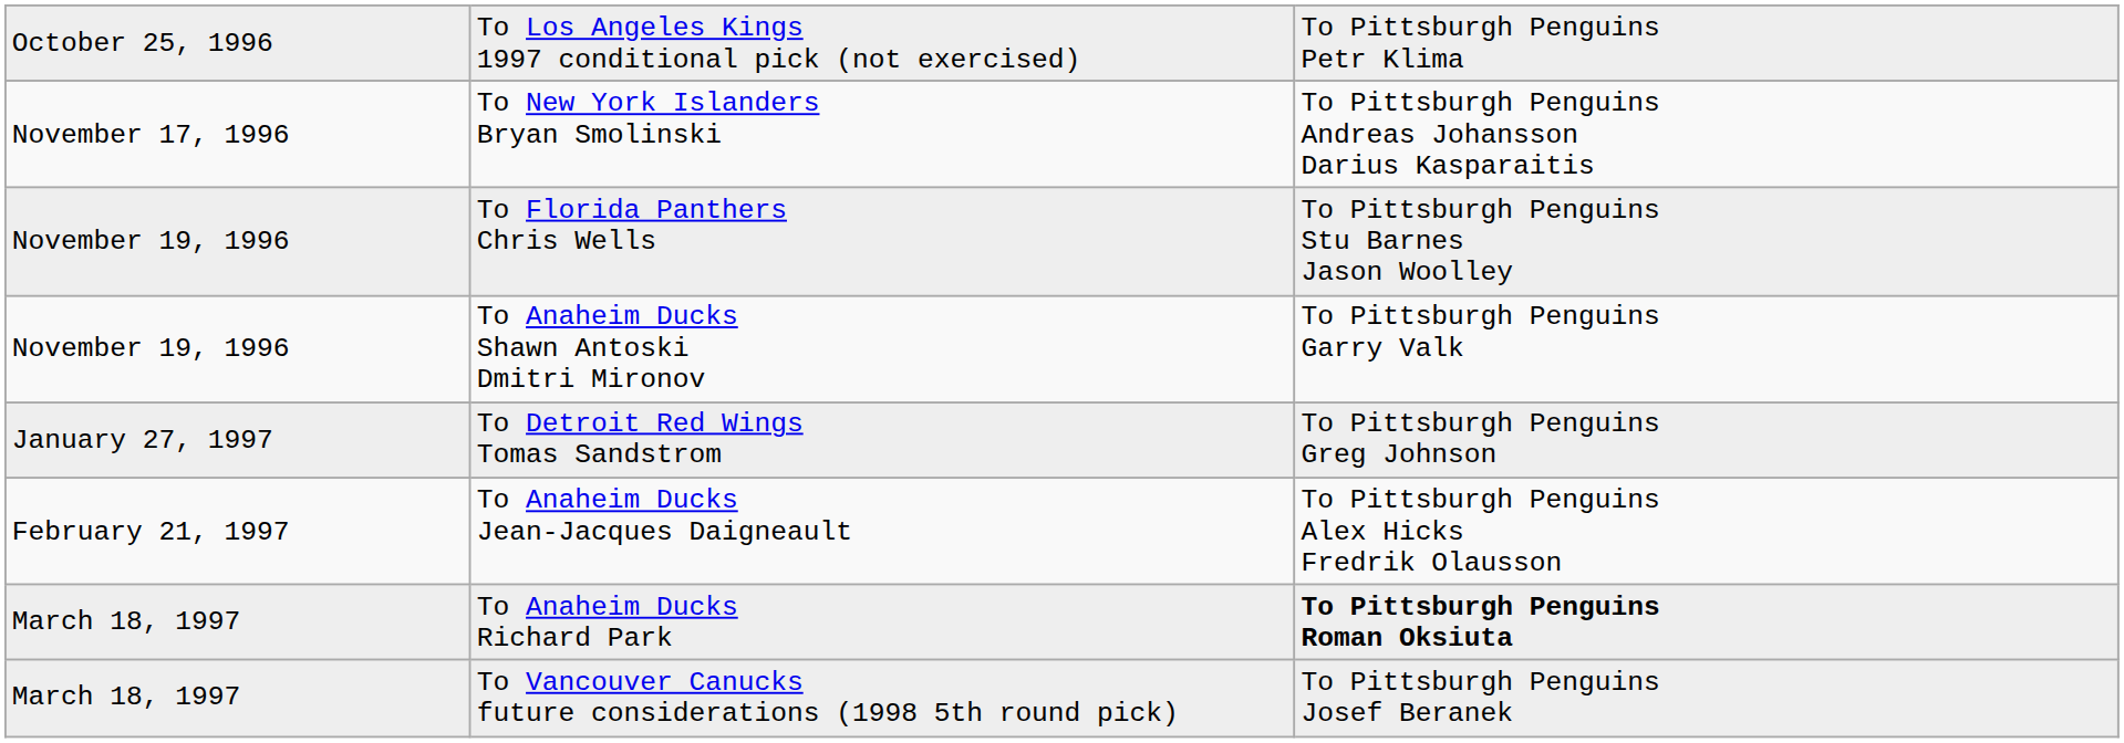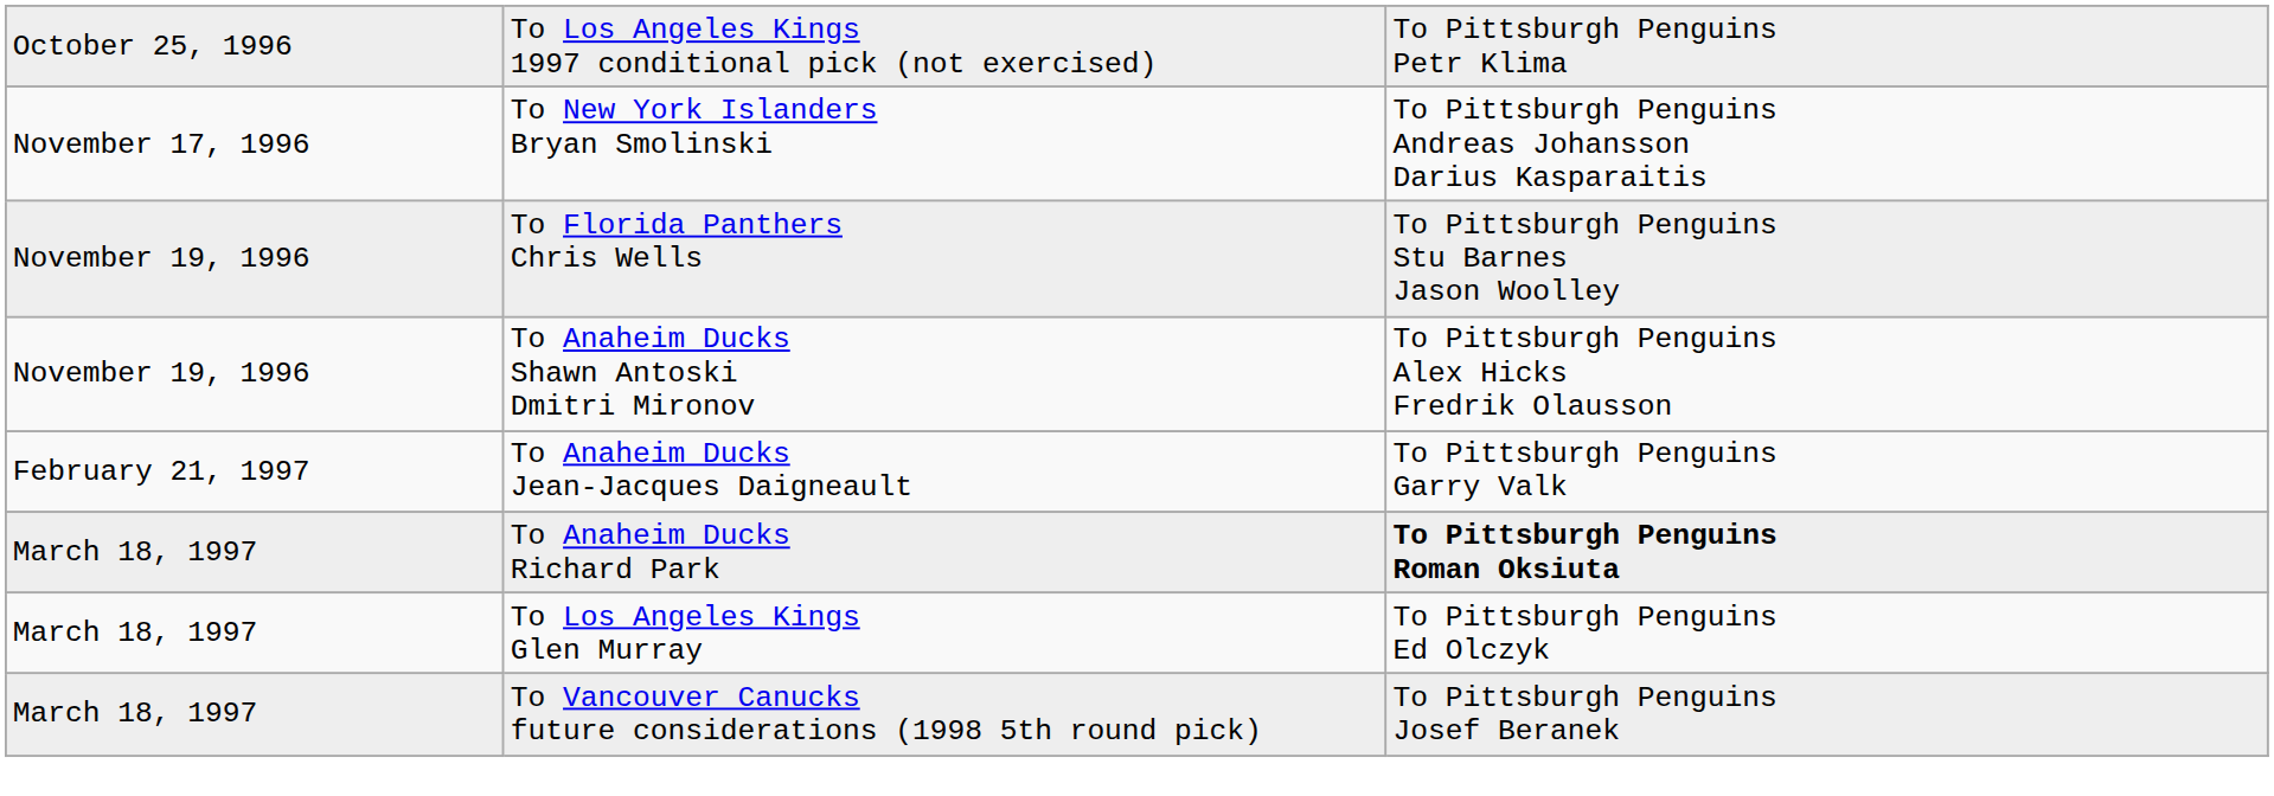 <table class="wikitable" style="border:1px solid #999999; width:80%;">
 <tr bgcolor="eeeeee">
 <td style="width:22%;">October 25, 1996</td>
 <td style="width:39%;" valign="top">To <a href='#'>Los Angeles Kings</a><br>1997 conditional pick (not exercised)</td>
 <td style="width:39%;" valign="top">To Pittsburgh Penguins<br>Petr Klima</td>
 </tr>
 <tr>
 <td style="width:22%;">November 17, 1996</td>
 <td style="width:39%;" valign="top">To <a href='#'>New York Islanders</a><br>Bryan Smolinski</td>
 <td style="width:39%;" valign="top">To Pittsburgh Penguins<br>Andreas Johansson<br>Darius Kasparaitis</td>
 </tr>
 <tr bgcolor="eeeeee">
 <td style="width:22%;">November 19, 1996</td>
 <td style="width:39%;" valign="top">To <a href='#'>Florida Panthers</a><br>Chris Wells</td>
 <td style="width:39%;" valign="top">To Pittsburgh Penguins<br>Stu Barnes<br>Jason Woolley</td>
 </tr>
 <tr>
 <td style="width:22%;">November 19, 1996</td>
 <td style="width:39%;" valign="top">To <a href='#'>Anaheim Ducks</a><br>Shawn Antoski<br>Dmitri Mironov</td>
-<td style="width:39%;" valign="top">To Pittsburgh Penguins<br>Garry Valk</td>
-</tr>
-<tr bgcolor="eeeeee">
-<td style="width:22%;">January 27, 1997</td>
-<td style="width:39%;" valign="top">To <a href='#'>Detroit Red Wings</a><br>Tomas Sandstrom</td>
-<td style="width:39%;" valign="top">To Pittsburgh Penguins<br>Greg Johnson</td>
+<td style="width:39%;" valign="top">To Pittsburgh Penguins<br>Alex Hicks<br>Fredrik Olausson</td>
 </tr>
 <tr>
 <td style="width:22%;">February 21, 1997</td>
 <td style="width:39%;" valign="top">To <a href='#'>Anaheim Ducks</a><br>Jean-Jacques Daigneault</td>
-<td style="width:39%;" valign="top">To Pittsburgh Penguins<br>Alex Hicks<br>Fredrik Olausson</td>
+<td style="width:39%;" valign="top">To Pittsburgh Penguins<br>Garry Valk</td>
 </tr>
 <tr bgcolor="eeeeee">
 <td style="width:22%;">March 18, 1997</td>
 <td style="width:39%;" valign="top">To <a href='#'>Anaheim Ducks</a><br>Richard Park</td>
 <td style="width:39%;" valign="top"><strong>To Pittsburgh Penguins<br>Roman Oksiuta</strong></td>
+</tr>
+<tr>
+<td style="width:22%;">March 18, 1997</td>
+<td style="width:39%;" valign="top">To <a href='#'>Los Angeles Kings</a><br>Glen Murray</td>
+<td style="width:39%;" valign="top">To Pittsburgh Penguins<br>Ed Olczyk</td>
 </tr>
 <tr bgcolor="eeeeee">
 <td style="width:22%;">March 18, 1997</td>
 <td style="width:39%;" valign="top">To <a href='#'>Vancouver Canucks</a><br>future considerations (1998 5th round pick)</td>
 <td style="width:39%;" valign="top">To Pittsburgh Penguins<br>Josef Beranek</td>
 </tr>
 </table>
